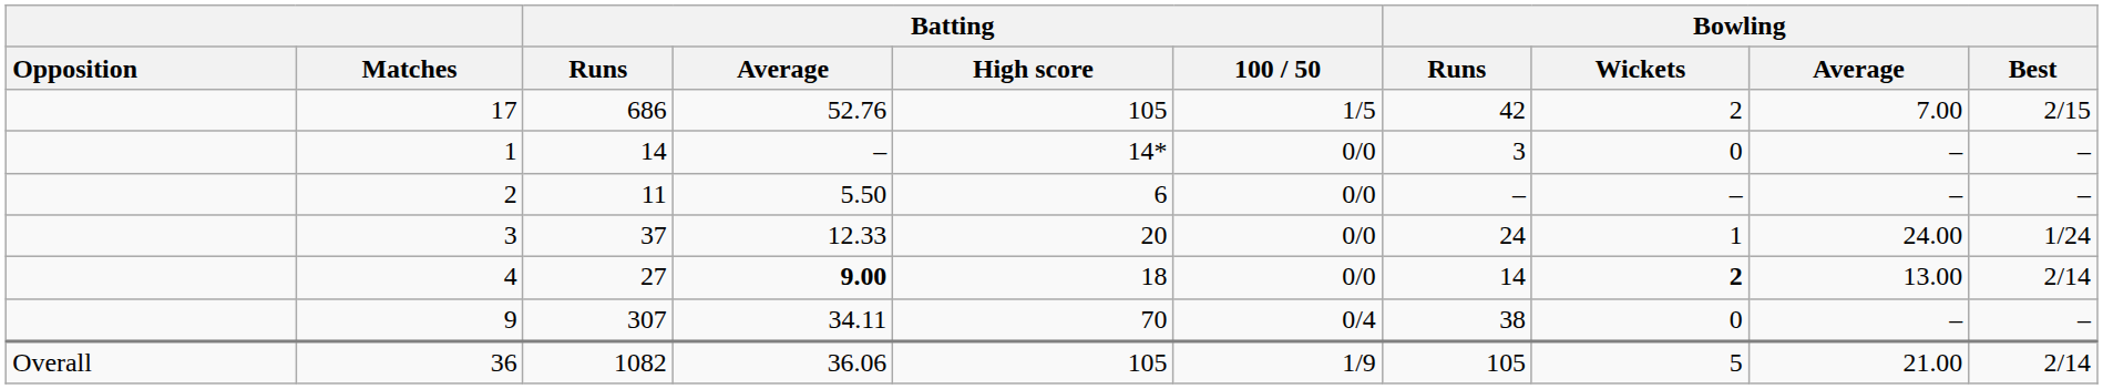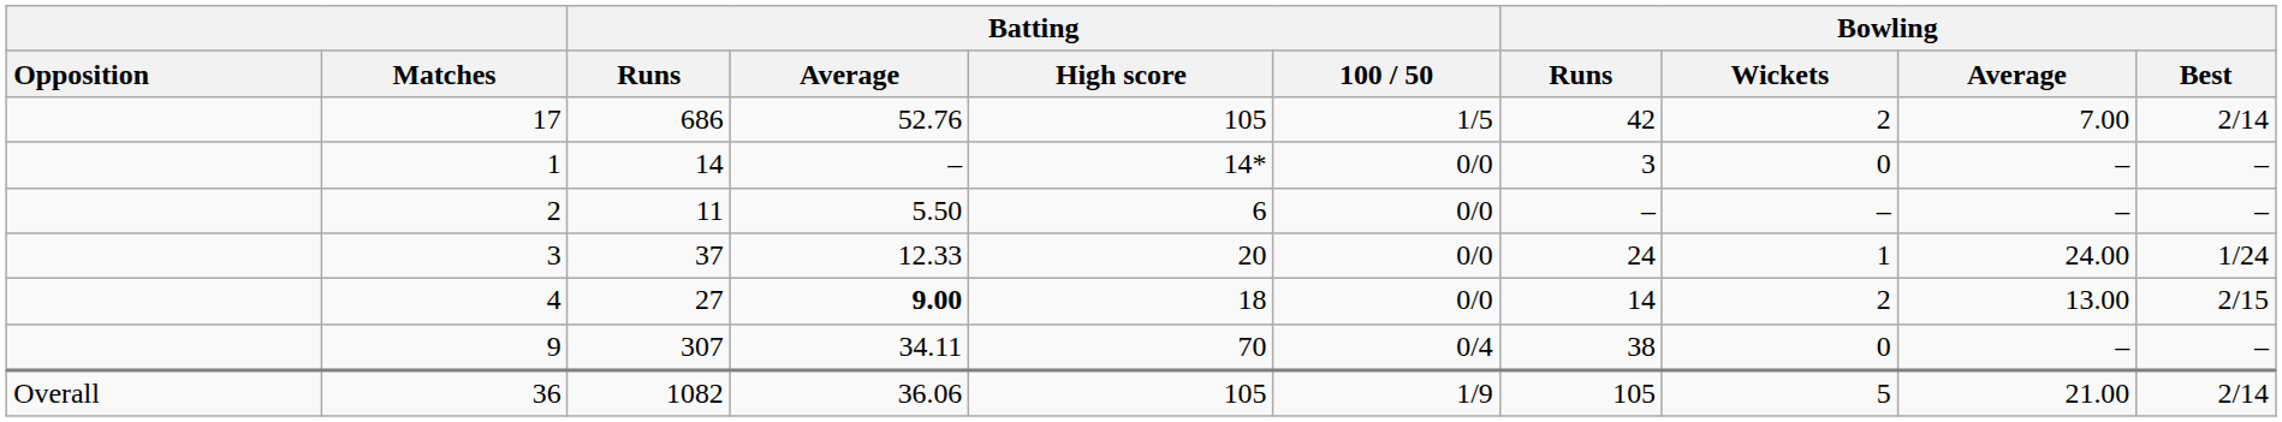 <table class="wikitable"  style="margin:1em auto 1em auto; width:80%;">
 <tr>
 <th scope="colgroup" colspan=2> </th>
 <th scope="colgroup" colspan=4>Batting</th>
 <th scope="colgroup" colspan=4>Bowling</th>
 </tr>
 <tr>
 <th scope="col" style="text-align:left; ">Opposition</th>
 <th scope="col">Matches</th>
 <th scope="col">Runs</th>
 <th scope="col">Average</th>
 <th scope="col">High score</th>
 <th scope="col">100 / 50</th>
 <th scope="col">Runs</th>
 <th scope="col">Wickets</th>
 <th scope="col">Average</th>
 <th scope="col">Best</th>
 </tr>
 <tr style="text-align: right; ">
 <td style="text-align:left; "></td>
 <td>17</td>
 <td>686</td>
 <td>52.76</td>
 <td>105</td>
 <td>1/5</td>
 <td>42</td>
 <td>2</td>
 <td>7.00</td>
-<td>2/15</td>
+<td>2/14</td>
 </tr>
 <tr style="text-align: right; ">
 <td style="text-align:left; "></td>
 <td>1</td>
 <td>14</td>
 <td>–</td>
 <td>14*</td>
 <td>0/0</td>
 <td>3</td>
 <td>0</td>
 <td>–</td>
 <td>–</td>
 </tr>
 <tr style="text-align: right; ">
 <td style="text-align:left; "></td>
 <td>2</td>
 <td>11</td>
 <td>5.50</td>
 <td>6</td>
 <td>0/0</td>
 <td>–</td>
 <td>–</td>
 <td>–</td>
 <td>–</td>
 </tr>
 <tr style="text-align: right; ">
 <td style="text-align:left; "></td>
 <td>3</td>
 <td>37</td>
 <td>12.33</td>
 <td>20</td>
 <td>0/0</td>
 <td>24</td>
 <td>1</td>
 <td>24.00</td>
 <td>1/24</td>
 </tr>
 <tr style="text-align: right; ">
 <td style="text-align:left; "></td>
 <td>4</td>
 <td>27</td>
 <td><strong>9.00</strong></td>
 <td>18</td>
 <td>0/0</td>
 <td>14</td>
-<td><strong>2</strong></td>
+<td>2</td>
 <td>13.00</td>
-<td>2/14</td>
+<td>2/15</td>
 </tr>
 <tr style="text-align: right; ">
 <td style="text-align:left; "></td>
 <td>9</td>
 <td>307</td>
 <td>34.11</td>
 <td>70</td>
 <td>0/4</td>
 <td>38</td>
 <td>0</td>
 <td>–</td>
 <td>–</td>
 </tr>
 <tr style="text-align:right; border-top:solid 2px gray;">
 <td style="text-align:left; ">Overall</td>
 <td>36</td>
 <td>1082</td>
 <td>36.06</td>
 <td>105</td>
 <td>1/9</td>
 <td>105</td>
 <td>5</td>
 <td>21.00</td>
 <td>2/14</td>
 </tr>
 </table>
